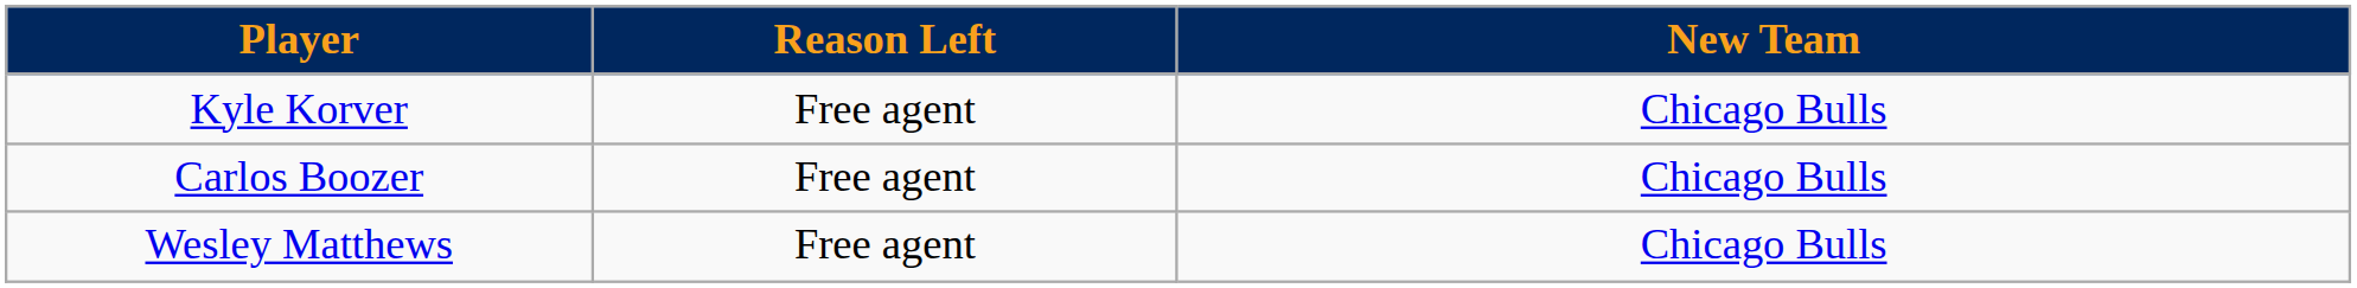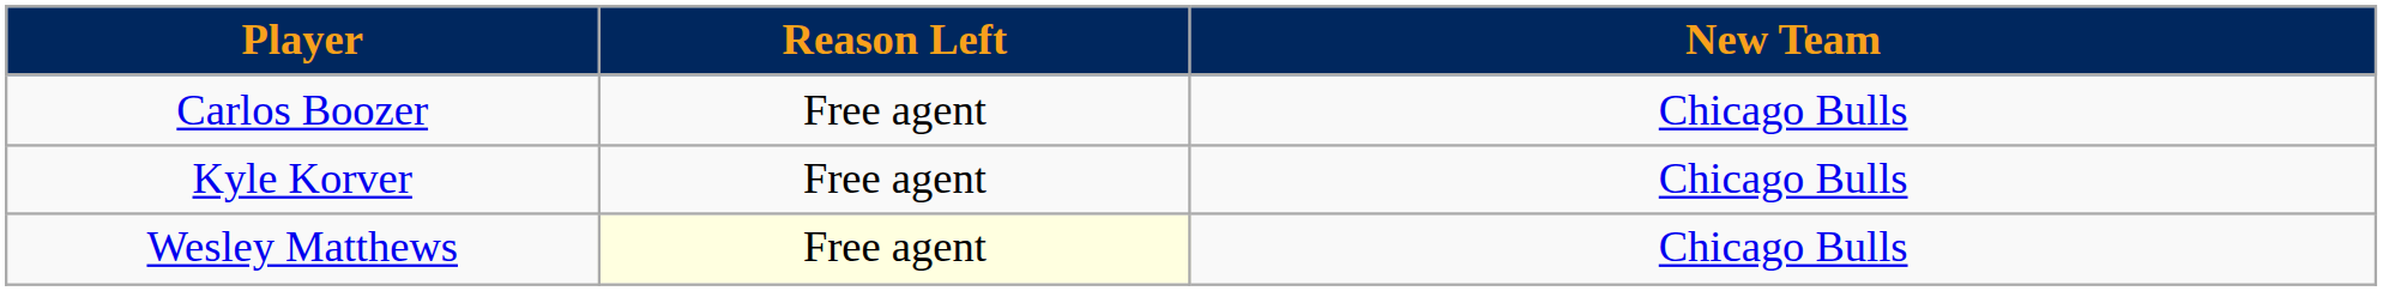 <table class="wikitable sortable sortable">
 <tr>
 <th style="background:#00275e; color:#f9a11c" width="10%">Player</th>
 <th style="background:#00275e; color:#f9a11c" width="10%">Reason Left</th>
 <th style="background:#00275e; color:#f9a11c" width="20%">New Team</th>
 </tr>
 <tr style="text-align: center">
+<td><a href='#'>Carlos Boozer</a></td>
+<td>Free agent</td>
+<td><a href='#'>Chicago Bulls</a></td>
+</tr>
+<tr style="text-align: center">
 <td><a href='#'>Kyle Korver</a></td>
 <td>Free agent</td>
 <td><a href='#'>Chicago Bulls</a></td>
 </tr>
 <tr style="text-align: center">
-<td><a href='#'>Carlos Boozer</a></td>
-<td>Free agent</td>
-<td><a href='#'>Chicago Bulls</a></td>
-</tr>
-<tr style="text-align: center">
 <td><a href='#'>Wesley Matthews</a></td>
-<td>Free agent</td>
+<td style="background: lightyellow;">Free agent</td>
 <td><a href='#'>Chicago Bulls</a></td>
 </tr>
 </table>
